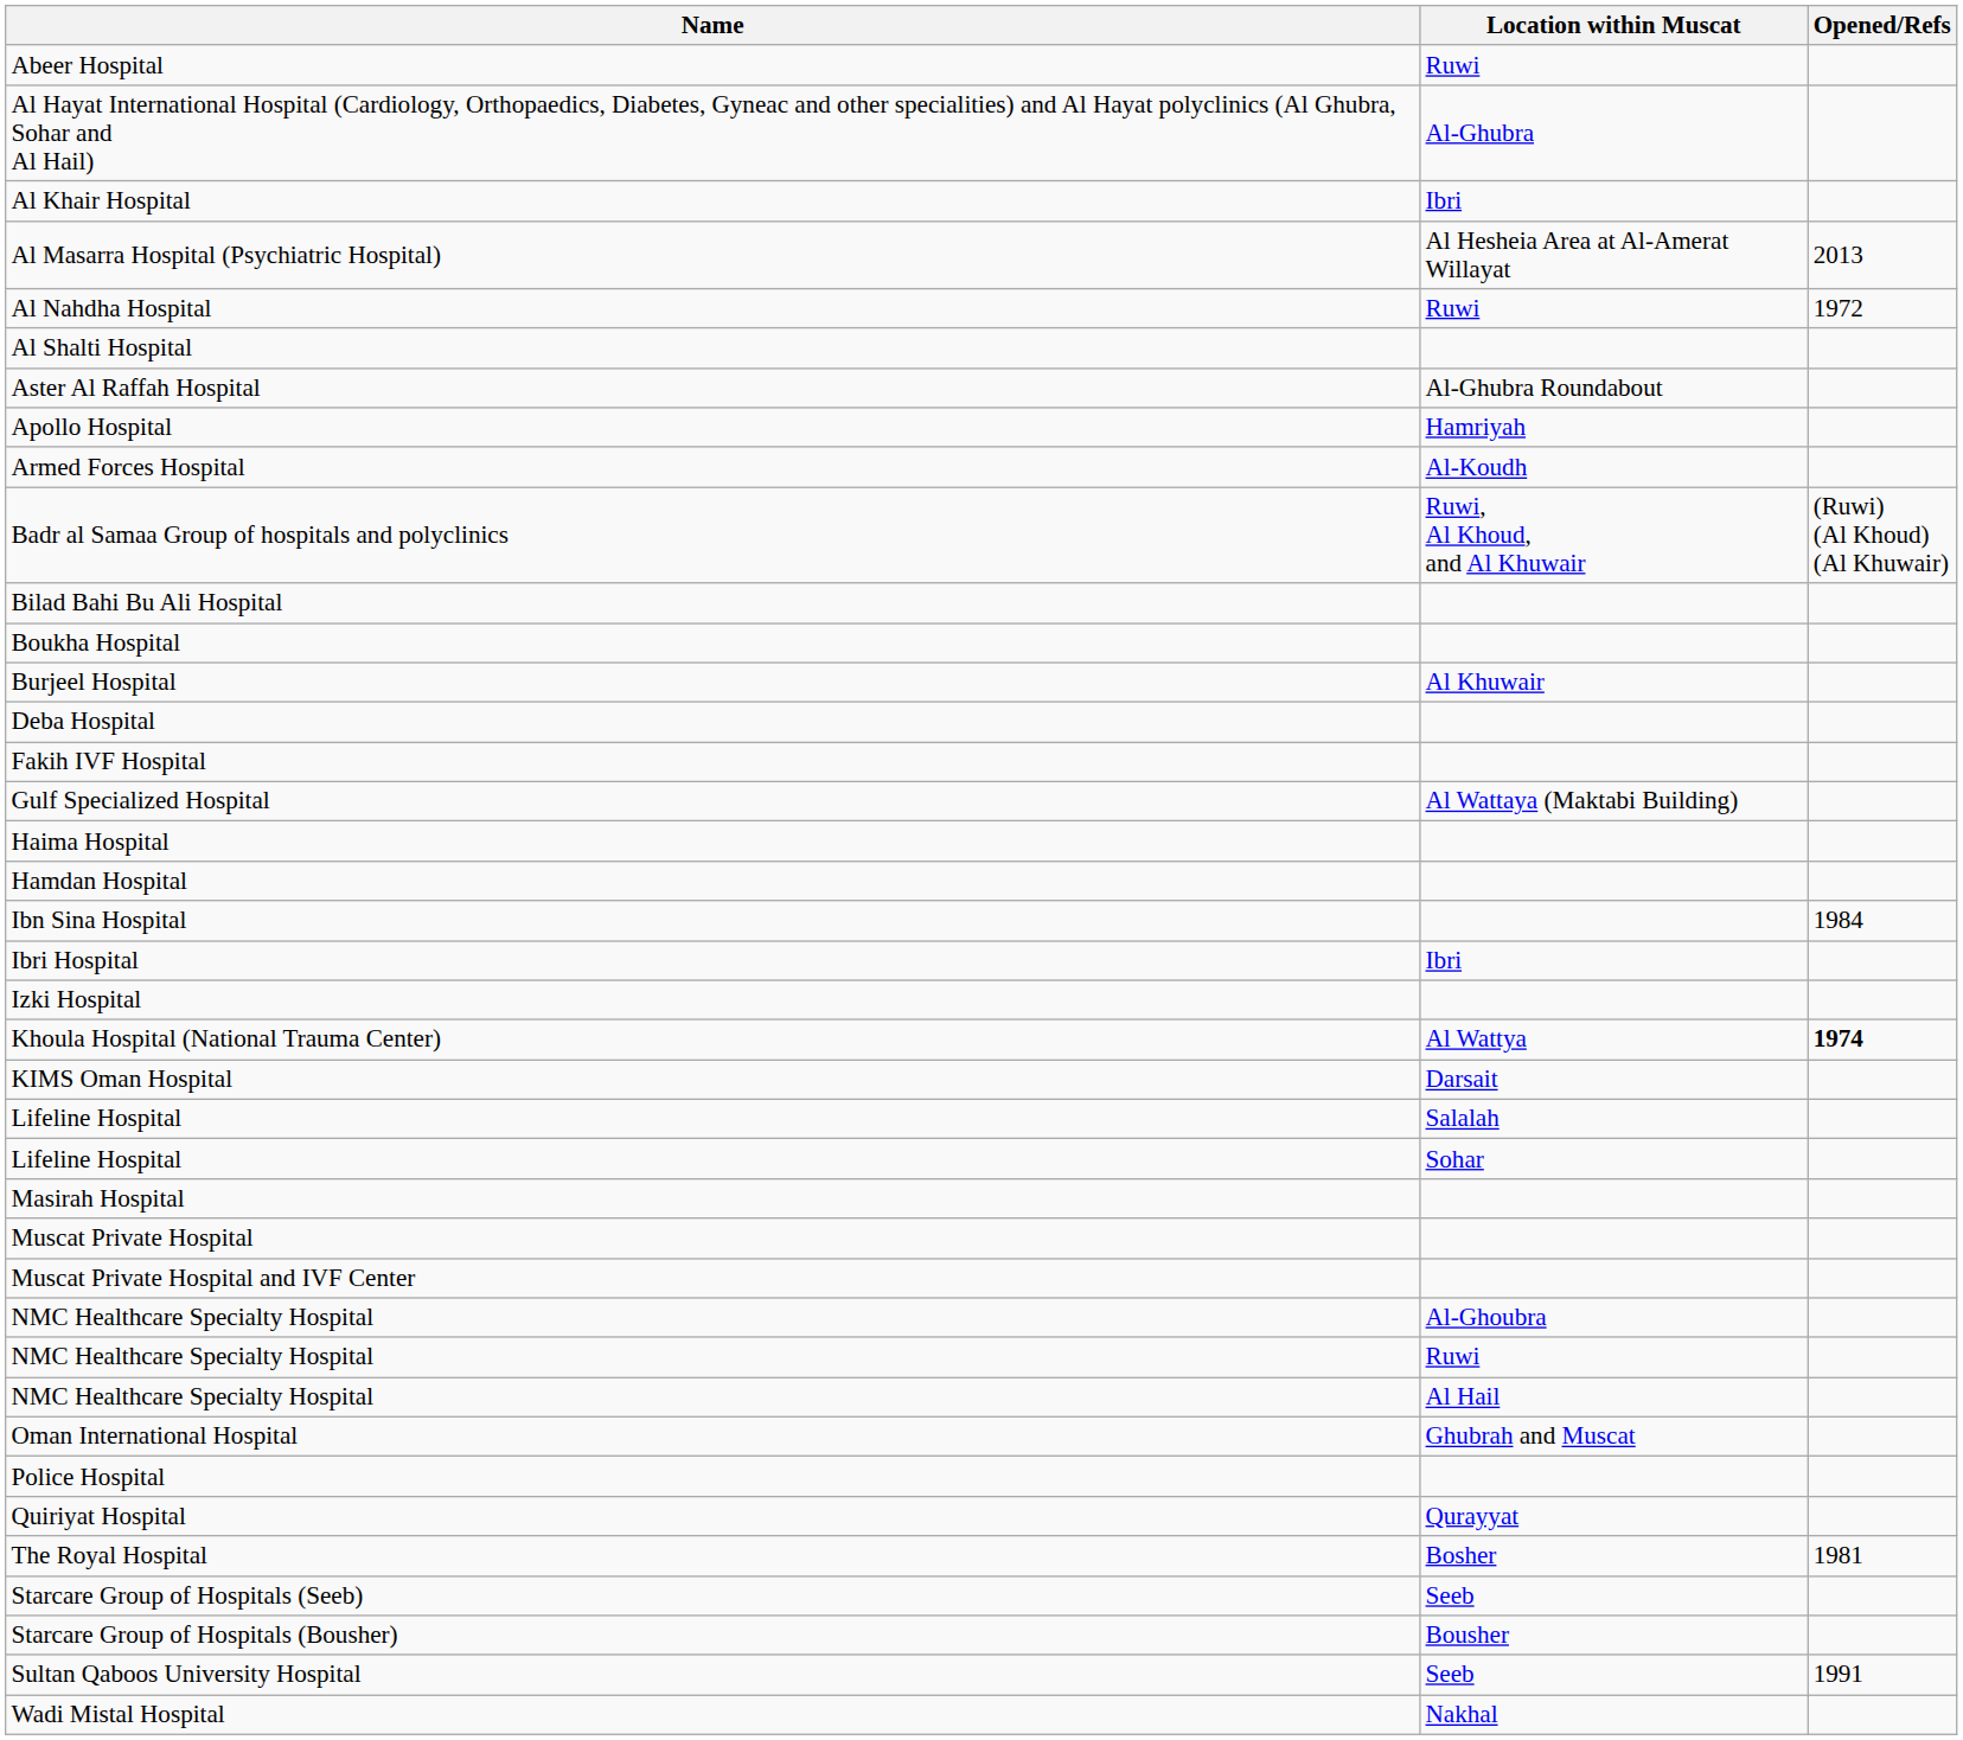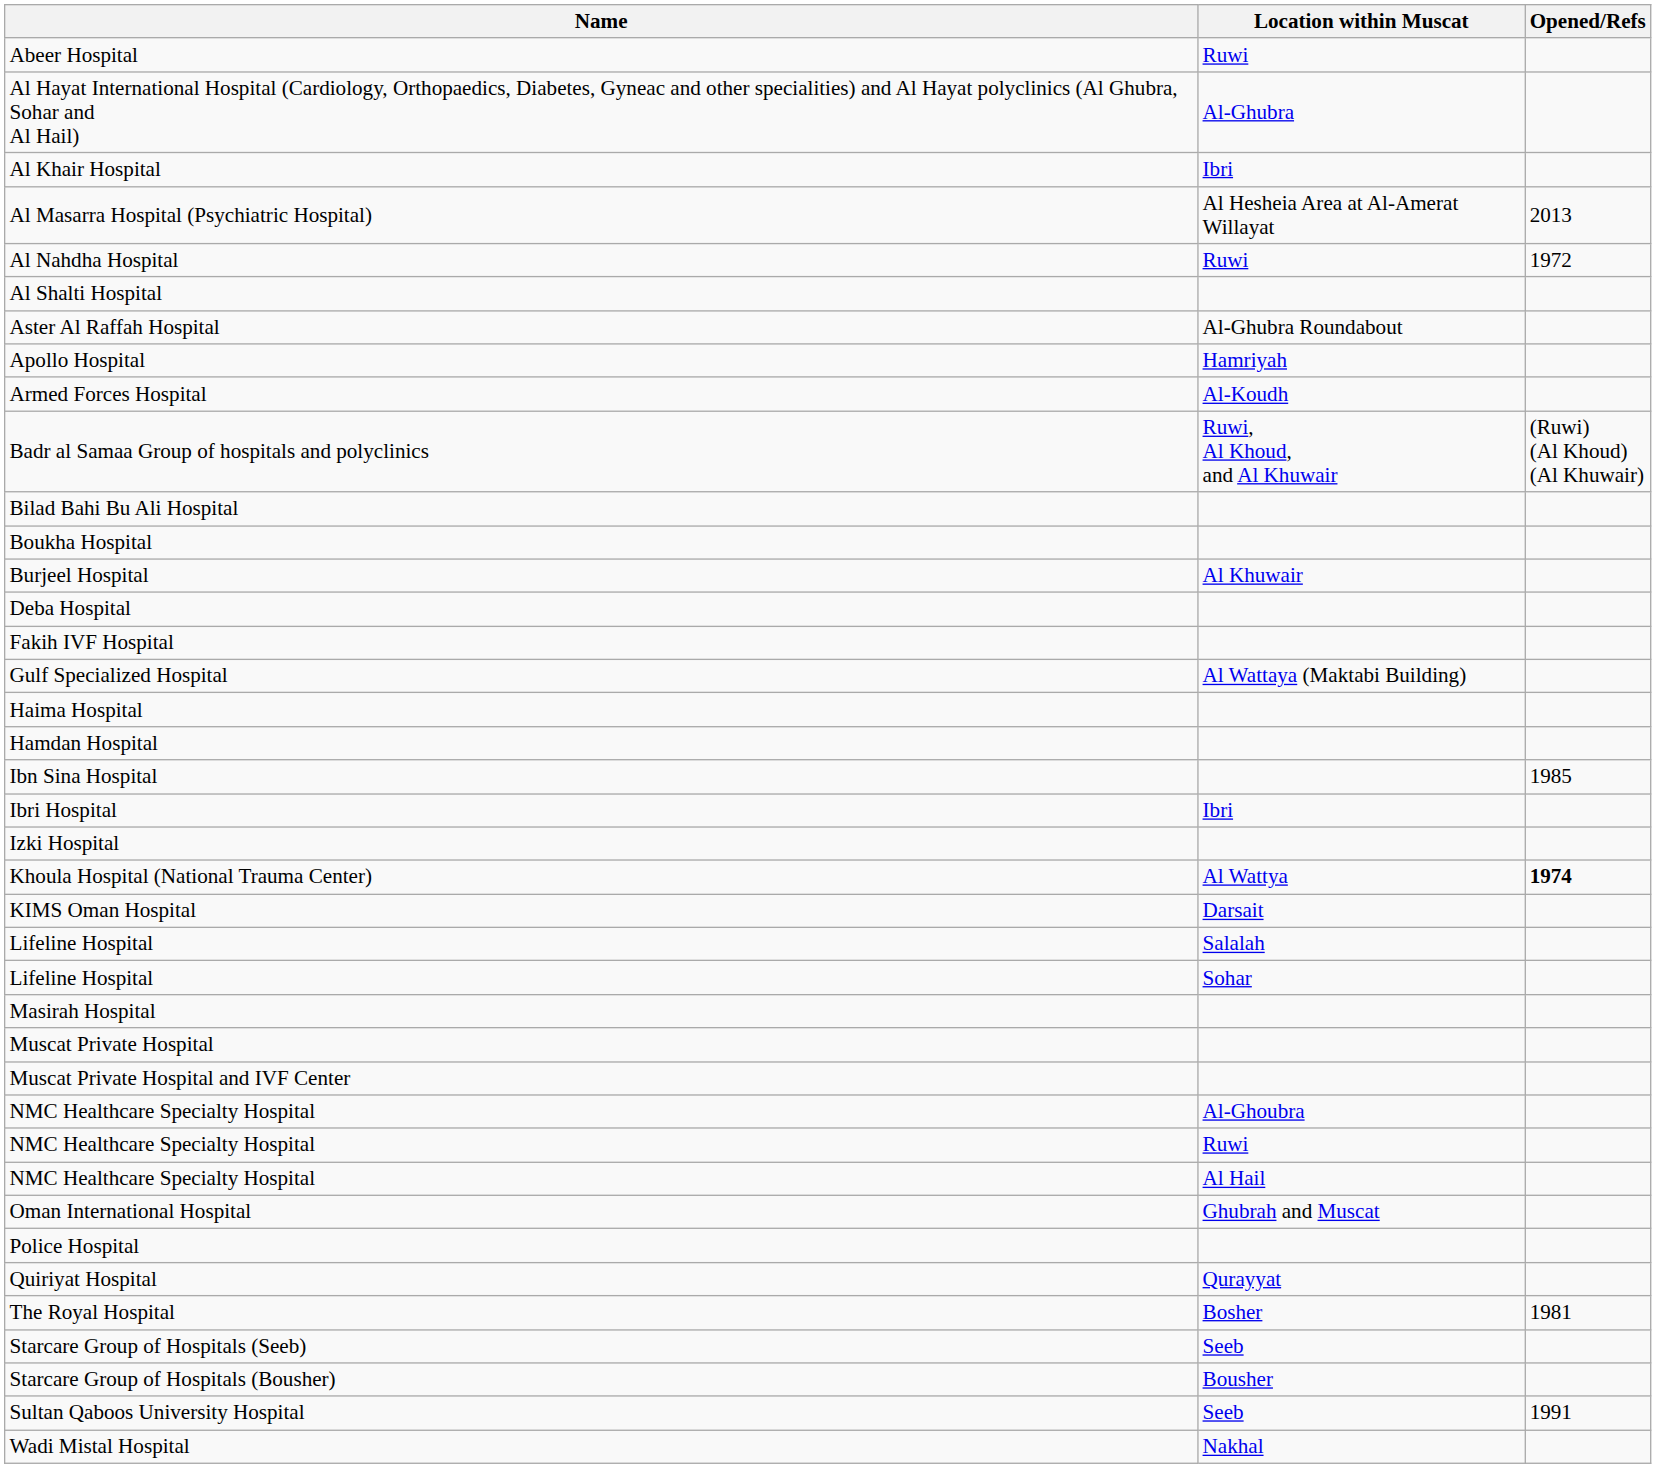 <table class="wikitable sortable plainrowheaders" summary="Hospitals in the Muscat Governorate">
 <tr>
 <th>Name</th>
 <th>Location within Muscat</th>
 <th>Opened/Refs</th>
 </tr>
 <tr>
 <td>Abeer Hospital</td>
 <td><a href='#'>Ruwi</a></td>
 <td></td>
 </tr>
 <tr>
 <td>Al Hayat International Hospital (Cardiology, Orthopaedics, Diabetes, Gyneac and other specialities) and Al Hayat polyclinics (Al Ghubra, Sohar and<br>Al Hail)</td>
 <td><a href='#'>Al-Ghubra</a></td>
 <td></td>
 </tr>
 <tr>
 <td>Al Khair Hospital</td>
 <td><a href='#'>Ibri</a></td>
 <td></td>
 </tr>
 <tr>
 <td>Al Masarra Hospital (Psychiatric Hospital)</td>
 <td>Al Hesheia Area at Al-Amerat Willayat</td>
 <td>2013</td>
 </tr>
 <tr>
 <td>Al Nahdha Hospital</td>
 <td><a href='#'>Ruwi</a></td>
 <td>1972</td>
 </tr>
 <tr>
 <td>Al Shalti Hospital</td>
 <td></td>
 <td></td>
 </tr>
 <tr>
 <td>Aster Al Raffah Hospital</td>
 <td>Al-Ghubra Roundabout</td>
 <td></td>
 </tr>
 <tr>
 <td>Apollo Hospital</td>
 <td><a href='#'>Hamriyah</a></td>
 <td></td>
 </tr>
 <tr>
 <td>Armed Forces Hospital</td>
 <td><a href='#'>Al-Koudh</a></td>
 <td></td>
 </tr>
 <tr>
 <td>Badr al Samaa Group of hospitals and polyclinics</td>
 <td><a href='#'>Ruwi</a>,<br> <a href='#'>Al Khoud</a>,<br> and <a href='#'>Al Khuwair</a></td>
 <td>(Ruwi)<br> (Al Khoud)<br> (Al Khuwair)</td>
 </tr>
 <tr>
 <td>Bilad Bahi Bu Ali Hospital</td>
 <td></td>
 <td></td>
 </tr>
 <tr>
 <td>Boukha Hospital</td>
 <td></td>
 <td></td>
 </tr>
 <tr>
 <td>Burjeel Hospital</td>
 <td><a href='#'>Al Khuwair</a></td>
 <td></td>
 </tr>
 <tr>
 <td>Deba Hospital</td>
 <td></td>
 <td></td>
 </tr>
 <tr>
 <td>Fakih IVF Hospital</td>
 <td></td>
 <td></td>
 </tr>
 <tr>
 <td>Gulf Specialized Hospital</td>
 <td><a href='#'>Al Wattaya</a> (Maktabi Building)</td>
 <td></td>
 </tr>
 <tr>
 <td>Haima Hospital</td>
 <td></td>
 <td></td>
 </tr>
 <tr>
 <td>Hamdan Hospital</td>
 <td></td>
 <td></td>
 </tr>
 <tr>
 <td>Ibn Sina Hospital</td>
 <td></td>
-<td>1984</td>
+<td>1985</td>
 </tr>
 <tr>
 <td>Ibri Hospital</td>
 <td><a href='#'>Ibri</a></td>
 <td></td>
 </tr>
 <tr>
 <td>Izki Hospital</td>
 <td></td>
 <td></td>
 </tr>
 <tr>
 <td>Khoula Hospital (National Trauma Center)</td>
 <td><a href='#'>Al Wattya</a></td>
 <td><strong>1974</strong></td>
 </tr>
 <tr>
 <td>KIMS Oman Hospital</td>
 <td><a href='#'>Darsait</a></td>
 <td></td>
 </tr>
 <tr>
 <td>Lifeline Hospital</td>
 <td><a href='#'>Salalah</a></td>
 <td></td>
 </tr>
 <tr>
 <td>Lifeline Hospital</td>
 <td><a href='#'>Sohar</a></td>
 <td></td>
 </tr>
 <tr>
 <td>Masirah Hospital</td>
 <td></td>
 <td></td>
 </tr>
 <tr>
 <td>Muscat Private Hospital</td>
 <td></td>
 <td></td>
 </tr>
 <tr>
 <td>Muscat Private Hospital and IVF Center</td>
 <td></td>
 <td></td>
 </tr>
 <tr>
 <td>NMC Healthcare Specialty Hospital</td>
 <td><a href='#'>Al-Ghoubra</a></td>
 <td></td>
 </tr>
 <tr>
 <td>NMC Healthcare Specialty Hospital</td>
 <td><a href='#'>Ruwi</a></td>
 <td></td>
 </tr>
 <tr>
 <td>NMC Healthcare Specialty Hospital</td>
 <td><a href='#'>Al Hail</a></td>
 <td></td>
 </tr>
 <tr>
 <td>Oman International Hospital</td>
 <td><a href='#'>Ghubrah</a> and <a href='#'>Muscat</a></td>
 <td></td>
 </tr>
 <tr>
 <td>Police Hospital</td>
 <td></td>
 <td></td>
 </tr>
 <tr>
 <td>Quiriyat Hospital</td>
 <td><a href='#'>Qurayyat</a></td>
 <td></td>
 </tr>
 <tr>
 <td>The Royal Hospital</td>
 <td><a href='#'>Bosher</a></td>
 <td>1981</td>
 </tr>
 <tr>
 <td>Starcare Group of Hospitals (Seeb)</td>
 <td><a href='#'>Seeb</a></td>
 <td></td>
 </tr>
 <tr>
 <td>Starcare Group of Hospitals (Bousher)</td>
 <td><a href='#'>Bousher</a></td>
 <td></td>
 </tr>
 <tr>
 <td>Sultan Qaboos University Hospital</td>
 <td><a href='#'>Seeb</a></td>
 <td>1991</td>
 </tr>
 <tr>
 <td>Wadi Mistal Hospital</td>
 <td><a href='#'>Nakhal</a></td>
 <td></td>
 </tr>
 </table>
